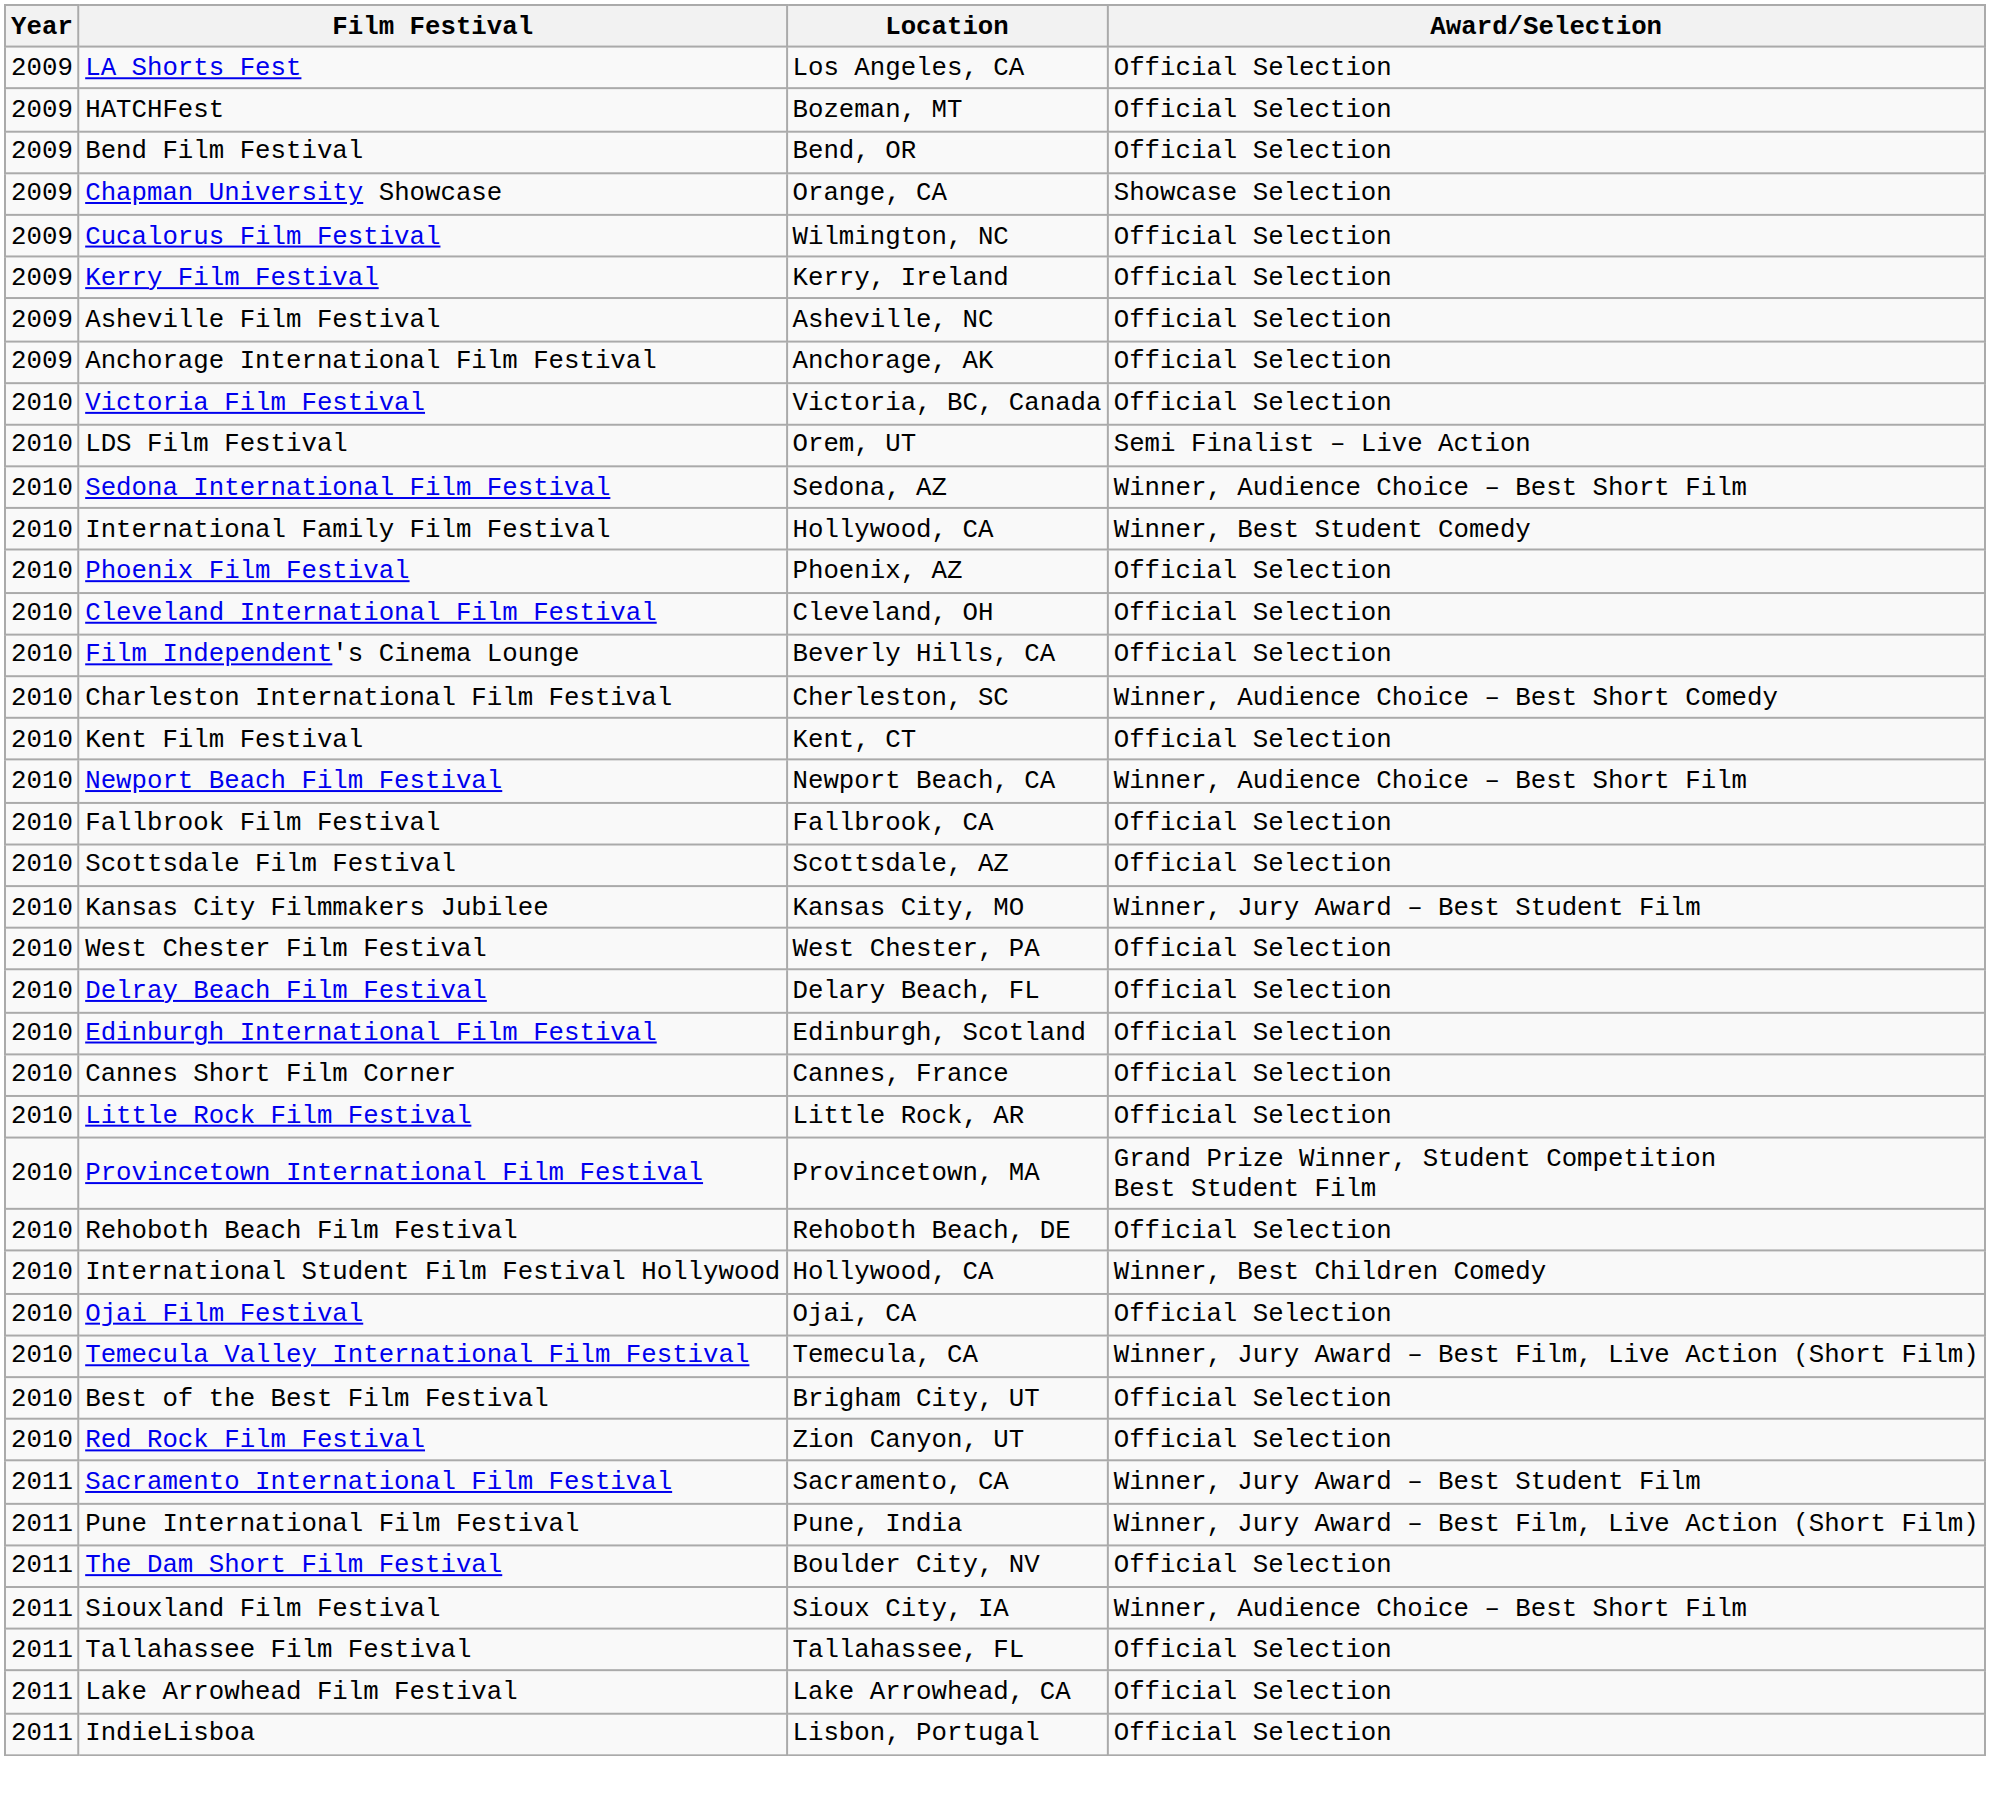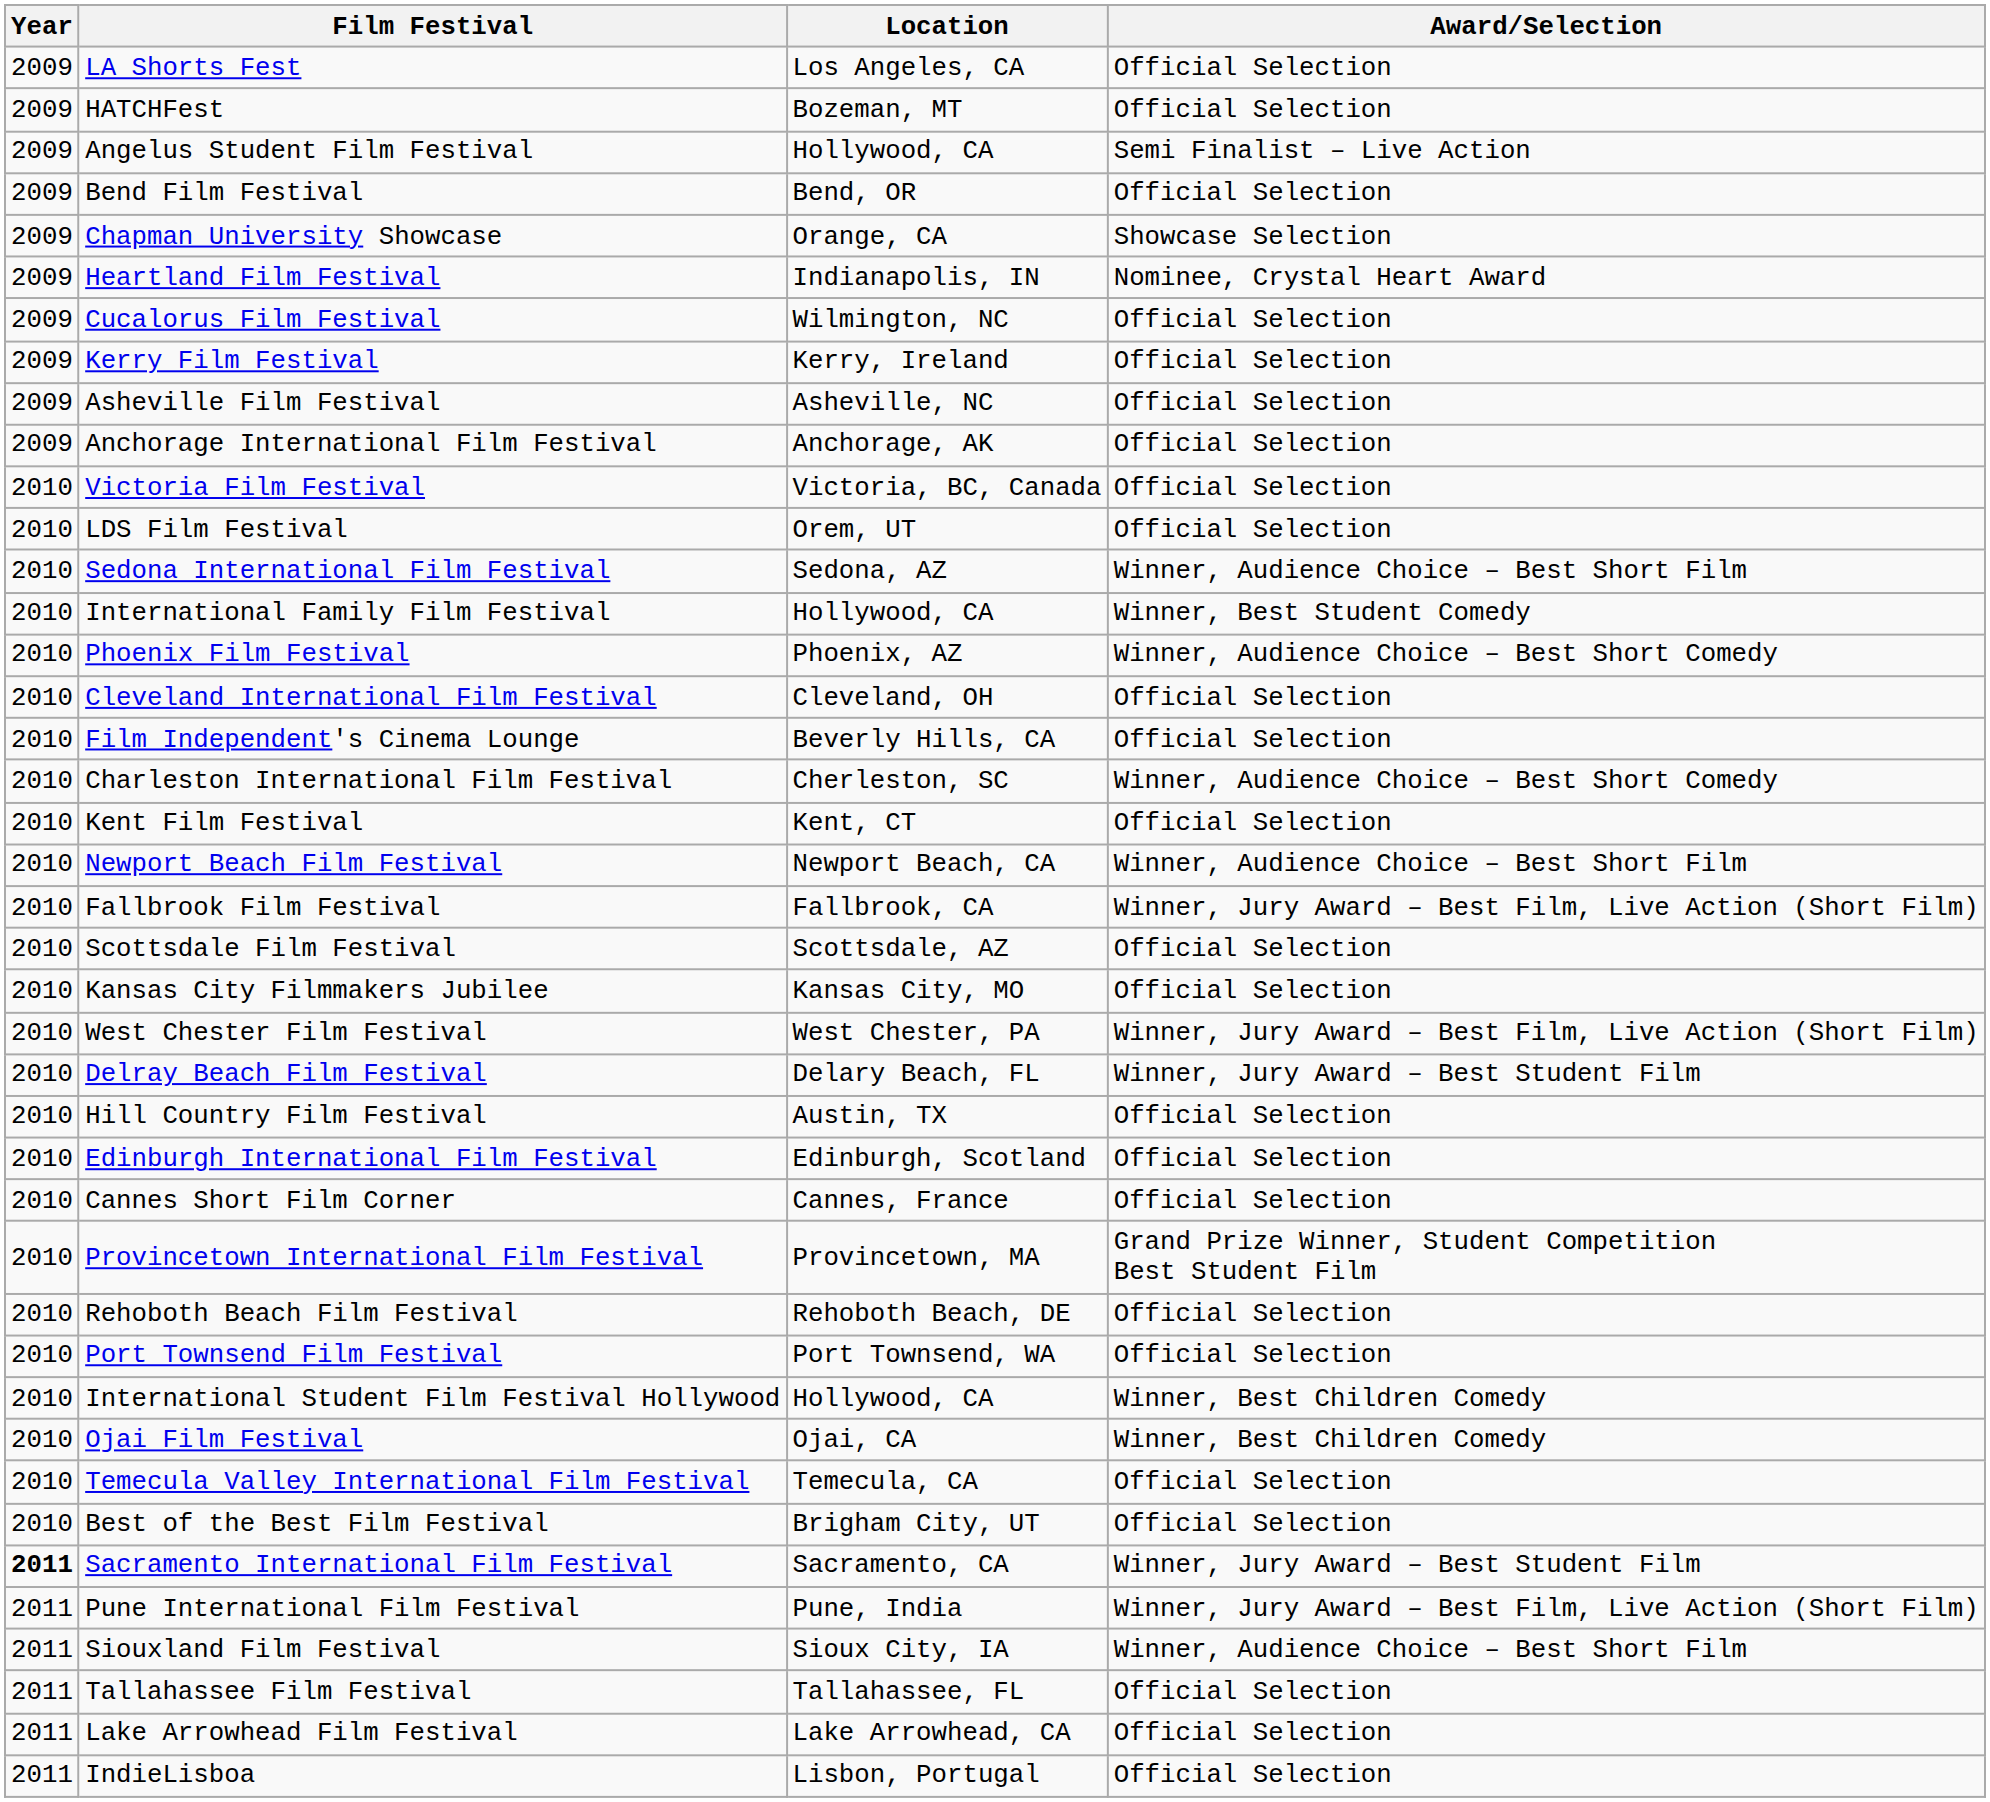 <table class="wikitable sortable">
 <tr>
 <th>Year</th>
 <th>Film Festival</th>
 <th>Location</th>
 <th>Award/Selection</th>
 </tr>
 <tr>
 <td>2009</td>
 <td><a href='#'>LA Shorts Fest</a></td>
 <td>Los Angeles, CA</td>
 <td>Official Selection</td>
 </tr>
 <tr>
 <td>2009</td>
 <td>HATCHFest</td>
 <td>Bozeman, MT</td>
 <td>Official Selection</td>
 </tr>
 <tr>
 <td>2009</td>
+<td>Angelus Student Film Festival</td>
+<td>Hollywood, CA</td>
+<td>Semi Finalist – Live Action</td>
+</tr>
+<tr>
+<td>2009</td>
 <td>Bend Film Festival</td>
 <td>Bend, OR</td>
 <td>Official Selection</td>
 </tr>
 <tr>
 <td>2009</td>
 <td><a href='#'>Chapman University</a> Showcase</td>
 <td>Orange, CA</td>
 <td>Showcase Selection</td>
+</tr>
+<tr>
+<td>2009</td>
+<td><a href='#'>Heartland Film Festival</a></td>
+<td>Indianapolis, IN</td>
+<td>Nominee, Crystal Heart Award</td>
 </tr>
 <tr>
 <td>2009</td>
 <td><a href='#'>Cucalorus Film Festival</a></td>
 <td>Wilmington, NC</td>
 <td>Official Selection</td>
 </tr>
 <tr>
 <td>2009</td>
 <td><a href='#'>Kerry Film Festival</a></td>
 <td>Kerry, Ireland</td>
 <td>Official Selection</td>
 </tr>
 <tr>
 <td>2009</td>
 <td>Asheville Film Festival</td>
 <td>Asheville, NC</td>
 <td>Official Selection</td>
 </tr>
 <tr>
 <td>2009</td>
 <td>Anchorage International Film Festival</td>
 <td>Anchorage, AK</td>
 <td>Official Selection</td>
 </tr>
 <tr>
 <td>2010</td>
 <td><a href='#'>Victoria Film Festival</a></td>
 <td>Victoria, BC, Canada</td>
 <td>Official Selection</td>
 </tr>
 <tr>
 <td>2010</td>
 <td>LDS Film Festival</td>
 <td>Orem, UT</td>
-<td>Semi Finalist – Live Action</td>
+<td>Official Selection</td>
 </tr>
 <tr>
 <td>2010</td>
 <td><a href='#'>Sedona International Film Festival</a></td>
 <td>Sedona, AZ</td>
 <td>Winner, Audience Choice – Best Short Film</td>
 </tr>
 <tr>
 <td>2010</td>
 <td>International Family Film Festival</td>
 <td>Hollywood, CA</td>
 <td>Winner, Best Student Comedy</td>
 </tr>
 <tr>
 <td>2010</td>
 <td><a href='#'>Phoenix Film Festival</a></td>
 <td>Phoenix, AZ</td>
-<td>Official Selection</td>
+<td>Winner, Audience Choice – Best Short Comedy</td>
 </tr>
 <tr>
 <td>2010</td>
 <td><a href='#'>Cleveland International Film Festival</a></td>
 <td>Cleveland, OH</td>
 <td>Official Selection</td>
 </tr>
 <tr>
 <td>2010</td>
 <td><a href='#'>Film Independent</a>'s Cinema Lounge</td>
 <td>Beverly Hills, CA</td>
 <td>Official Selection</td>
 </tr>
 <tr>
 <td>2010</td>
 <td>Charleston International Film Festival</td>
 <td>Cherleston, SC</td>
 <td>Winner, Audience Choice – Best Short Comedy</td>
 </tr>
 <tr>
 <td>2010</td>
 <td>Kent Film Festival</td>
 <td>Kent, CT</td>
 <td>Official Selection</td>
 </tr>
 <tr>
 <td>2010</td>
 <td><a href='#'>Newport Beach Film Festival</a></td>
 <td>Newport Beach, CA</td>
 <td>Winner, Audience Choice – Best Short Film</td>
 </tr>
 <tr>
 <td>2010</td>
 <td>Fallbrook Film Festival</td>
 <td>Fallbrook, CA</td>
-<td>Official Selection</td>
+<td>Winner, Jury Award – Best Film, Live Action (Short Film)</td>
 </tr>
 <tr>
 <td>2010</td>
 <td>Scottsdale Film Festival</td>
 <td>Scottsdale, AZ</td>
 <td>Official Selection</td>
 </tr>
 <tr>
 <td>2010</td>
 <td>Kansas City Filmmakers Jubilee</td>
 <td>Kansas City, MO</td>
-<td>Winner, Jury Award – Best Student Film</td>
+<td>Official Selection</td>
 </tr>
 <tr>
 <td>2010</td>
 <td>West Chester Film Festival</td>
 <td>West Chester, PA</td>
-<td>Official Selection</td>
+<td>Winner, Jury Award – Best Film, Live Action (Short Film)</td>
 </tr>
 <tr>
 <td>2010</td>
 <td><a href='#'>Delray Beach Film Festival</a></td>
 <td>Delary Beach, FL</td>
+<td>Winner, Jury Award – Best Student Film</td>
+</tr>
+<tr>
+<td>2010</td>
+<td>Hill Country Film Festival</td>
+<td>Austin, TX</td>
 <td>Official Selection</td>
 </tr>
 <tr>
 <td>2010</td>
 <td><a href='#'>Edinburgh International Film Festival</a></td>
 <td>Edinburgh, Scotland</td>
 <td>Official Selection</td>
 </tr>
 <tr>
 <td>2010</td>
 <td>Cannes Short Film Corner</td>
 <td>Cannes, France</td>
 <td>Official Selection</td>
 </tr>
 <tr>
 <td>2010</td>
-<td><a href='#'>Little Rock Film Festival</a></td>
-<td>Little Rock, AR</td>
-<td>Official Selection</td>
-</tr>
-<tr>
-<td>2010</td>
 <td><a href='#'>Provincetown International Film Festival</a></td>
 <td>Provincetown, MA</td>
 <td>Grand Prize Winner, Student Competition<br>Best Student Film</td>
 </tr>
 <tr>
 <td>2010</td>
 <td>Rehoboth Beach Film Festival</td>
 <td>Rehoboth Beach, DE</td>
 <td>Official Selection</td>
 </tr>
 <tr>
 <td>2010</td>
+<td><a href='#'>Port Townsend Film Festival</a></td>
+<td>Port Townsend, WA</td>
+<td>Official Selection</td>
+</tr>
+<tr>
+<td>2010</td>
 <td>International Student Film Festival Hollywood</td>
 <td>Hollywood, CA</td>
 <td>Winner, Best Children Comedy</td>
 </tr>
 <tr>
 <td>2010</td>
 <td><a href='#'>Ojai Film Festival</a></td>
 <td>Ojai, CA</td>
-<td>Official Selection</td>
+<td>Winner, Best Children Comedy</td>
 </tr>
 <tr>
 <td>2010</td>
 <td><a href='#'>Temecula Valley International Film Festival</a></td>
 <td>Temecula, CA</td>
-<td>Winner, Jury Award – Best Film, Live Action (Short Film)</td>
+<td>Official Selection</td>
 </tr>
 <tr>
 <td>2010</td>
 <td>Best of the Best Film Festival</td>
 <td>Brigham City, UT</td>
 <td>Official Selection</td>
 </tr>
 <tr>
-<td>2010</td>
-<td><a href='#'>Red Rock Film Festival</a></td>
-<td>Zion Canyon, UT</td>
-<td>Official Selection</td>
-</tr>
-<tr>
-<td>2011</td>
+<td><strong>2011</strong></td>
 <td><a href='#'>Sacramento International Film Festival</a></td>
 <td>Sacramento, CA</td>
 <td>Winner, Jury Award – Best Student Film</td>
 </tr>
 <tr>
 <td>2011</td>
 <td>Pune International Film Festival</td>
 <td>Pune, India</td>
 <td>Winner, Jury Award – Best Film, Live Action (Short Film)</td>
-</tr>
-<tr>
-<td>2011</td>
-<td><a href='#'>The Dam Short Film Festival</a></td>
-<td>Boulder City, NV</td>
-<td>Official Selection</td>
 </tr>
 <tr>
 <td>2011</td>
 <td>Siouxland Film Festival</td>
 <td>Sioux City, IA</td>
 <td>Winner, Audience Choice – Best Short Film</td>
 </tr>
 <tr>
 <td>2011</td>
 <td>Tallahassee Film Festival</td>
 <td>Tallahassee, FL</td>
 <td>Official Selection</td>
 </tr>
 <tr>
 <td>2011</td>
 <td>Lake Arrowhead Film Festival</td>
 <td>Lake Arrowhead, CA</td>
 <td>Official Selection</td>
 </tr>
 <tr>
 <td>2011</td>
 <td>IndieLisboa</td>
 <td>Lisbon, Portugal</td>
 <td>Official Selection</td>
 </tr>
 </table>
